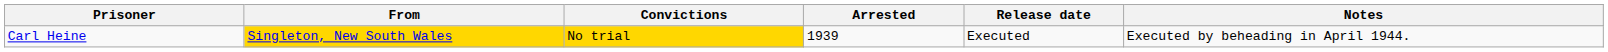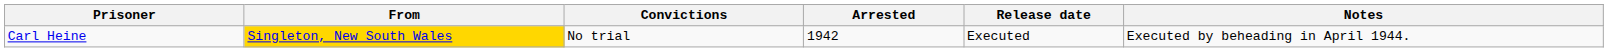 <table class="wikitable" style="width:100%;">
 <tr>
 <th style="width:15%;">Prisoner</th>
 <th style="width:20%;">From</th>
 <th style="width:15%;">Convictions</th>
 <th style="width:10%;">Arrested</th>
 <th style="width:10%;">Release date</th>
 <th style="width:30%;">Notes</th>
 </tr>
 <tr style="text-align:left;">
 <td><a href='#'>Carl Heine</a></td>
 <td style="background: gold;"><a href='#'>Singleton, New South Wales</a></td>
-<td style="background: gold;">No trial</td>
-<td>1939</td>
+<td>No trial</td>
+<td>1942</td>
 <td>Executed</td>
 <td>Executed by beheading in April 1944.</td>
 </tr>
 </table>
